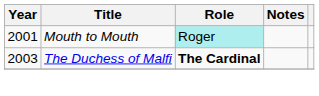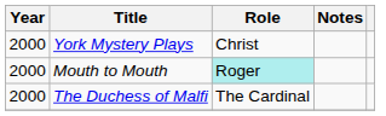 <table class="wikitable sortable">
 <tr>
 <th>Year</th>
 <th>Title</th>
 <th>Role</th>
 <th class="unsortable">Notes</th>
 <th class="unsortable"></th>
 </tr>
 <tr>
-<td>2001</td>
+<td>2000</td>
+<td><em><a href='#'>York Mystery Plays</a></em></td>
+<td>Christ</td>
+<td></td>
+<td></td>
+</tr>
+<tr>
+<td>2000</td>
 <td><em>Mouth to Mouth</em></td>
 <td style="background: paleturquoise;">Roger</td>
 <td></td>
 <td></td>
 </tr>
 <tr>
-<td>2003</td>
+<td>2000</td>
 <td><em><a href='#'>The Duchess of Malfi</a></em></td>
-<td><strong>The Cardinal</strong></td>
+<td>The Cardinal</td>
 <td></td>
 <td></td>
 </tr>
 <tr>
 </tr>
 </table>
